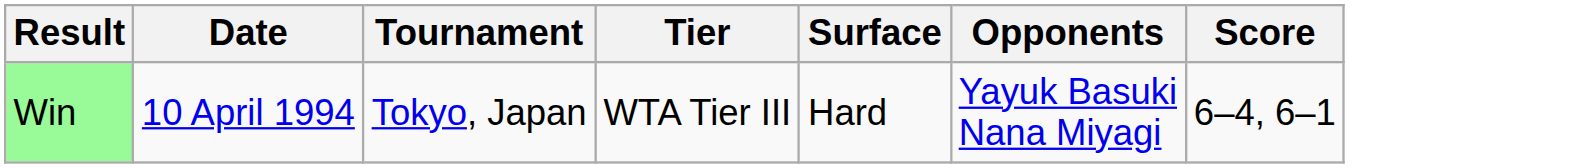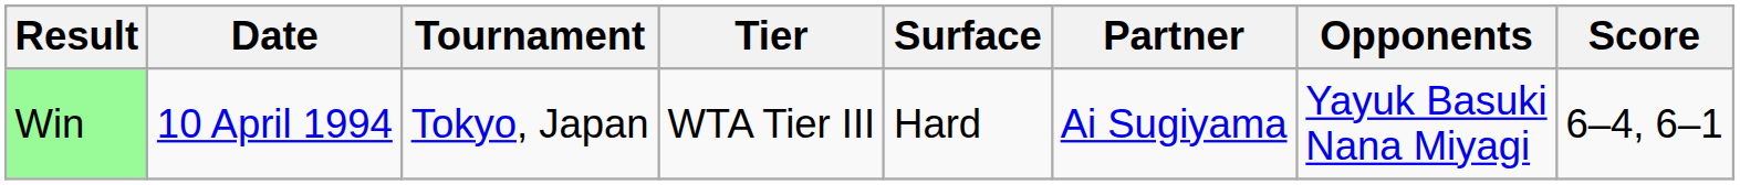 <table class="sortable wikitable">
 <tr>
 <th>Result</th>
 <th>Date</th>
 <th>Tournament</th>
 <th>Tier</th>
 <th>Surface</th>
+<th>Partner</th>
 <th>Opponents</th>
 <th class="unsortable">Score</th>
 </tr>
 <tr>
 <td style="background:#98fb98;">Win</td>
 <td><a href='#'>10 April 1994</a></td>
 <td><a href='#'>Tokyo</a>, Japan</td>
 <td>WTA Tier III</td>
 <td>Hard</td>
+<td> <a href='#'>Ai Sugiyama</a></td>
 <td> <a href='#'>Yayuk Basuki</a> <br>  <a href='#'>Nana Miyagi</a></td>
 <td>6–4, 6–1</td>
 </tr>
 </table>
